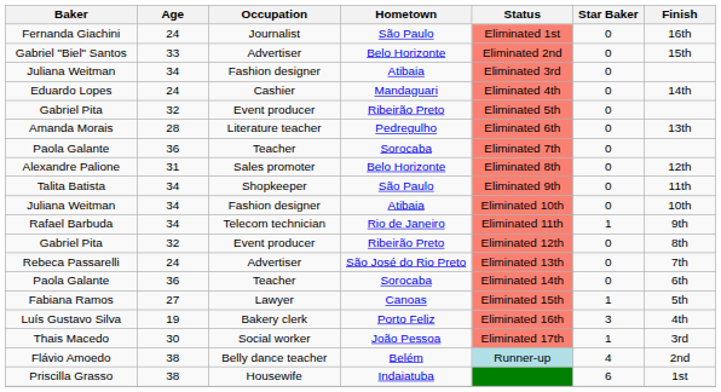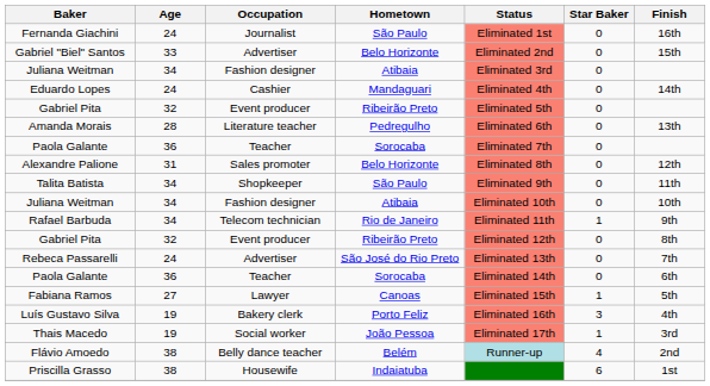 <table class="wikitable" style="text-align:center; font-size:100%; width: 75%">
 <tr>
 <th width="14.4%">Baker</th>
 <th width="07.8%">Age</th>
 <th width="14.4%">Occupation</th>
 <th width="14.4%">Hometown</th>
 <th width="11.0%">Status</th>
 <th width="07.8%">Star Baker</th>
 <th width="07.8%">Finish</th>
 </tr>
 <tr>
 <td>Fernanda Giachini</td>
 <td>24</td>
 <td>Journalist</td>
 <td><a href='#'>São Paulo</a></td>
 <td bgcolor=FA8072>Eliminated 1st</td>
 <td>0</td>
 <td>16th</td>
 </tr>
 <tr>
 <td>Gabriel "Biel" Santos</td>
 <td>33</td>
 <td>Advertiser</td>
 <td><a href='#'>Belo Horizonte</a></td>
 <td bgcolor=FA8072>Eliminated 2nd</td>
 <td>0</td>
 <td>15th</td>
 </tr>
 <tr>
 <td>Juliana Weitman</td>
 <td>34</td>
 <td>Fashion designer</td>
 <td><a href='#'>Atibaia</a></td>
 <td bgcolor=FA8072>Eliminated 3rd</td>
 <td>0</td>
 <td></td>
 </tr>
 <tr>
 <td>Eduardo Lopes</td>
 <td>24</td>
 <td>Cashier</td>
 <td><a href='#'>Mandaguari</a></td>
 <td bgcolor=FA8072>Eliminated 4th</td>
 <td>0</td>
 <td>14th</td>
 </tr>
 <tr>
 <td>Gabriel Pita</td>
 <td>32</td>
 <td>Event producer</td>
 <td><a href='#'>Ribeirão Preto</a></td>
 <td bgcolor=FA8072>Eliminated 5th</td>
 <td>0</td>
 <td></td>
 </tr>
 <tr>
 <td>Amanda Morais</td>
 <td>28</td>
 <td>Literature teacher</td>
 <td><a href='#'>Pedregulho</a></td>
 <td bgcolor=FA8072>Eliminated 6th</td>
 <td>0</td>
 <td>13th</td>
 </tr>
 <tr>
 <td>Paola Galante</td>
 <td>36</td>
 <td>Teacher</td>
 <td><a href='#'>Sorocaba</a></td>
 <td bgcolor=FA8072>Eliminated 7th</td>
 <td>0</td>
 <td></td>
 </tr>
 <tr>
 <td>Alexandre Palione</td>
 <td>31</td>
 <td>Sales promoter</td>
 <td><a href='#'>Belo Horizonte</a></td>
 <td bgcolor=FA8072>Eliminated 8th</td>
 <td>0</td>
 <td>12th</td>
 </tr>
 <tr>
 <td>Talita Batista</td>
 <td>34</td>
 <td>Shopkeeper</td>
 <td><a href='#'>São Paulo</a></td>
 <td bgcolor=FA8072>Eliminated 9th</td>
 <td>0</td>
 <td>11th</td>
 </tr>
 <tr>
 <td>Juliana Weitman</td>
 <td>34</td>
 <td>Fashion designer</td>
 <td><a href='#'>Atibaia</a></td>
 <td bgcolor=FA8072>Eliminated 10th</td>
 <td>0</td>
 <td>10th</td>
 </tr>
 <tr>
 <td>Rafael Barbuda</td>
 <td>34</td>
 <td>Telecom technician</td>
 <td><a href='#'>Rio de Janeiro</a></td>
 <td bgcolor=FA8072>Eliminated 11th</td>
 <td>1</td>
 <td>9th</td>
 </tr>
 <tr>
 <td>Gabriel Pita</td>
 <td>32</td>
 <td>Event producer</td>
 <td><a href='#'>Ribeirão Preto</a></td>
 <td bgcolor=FA8072>Eliminated 12th</td>
 <td>0</td>
 <td>8th</td>
 </tr>
 <tr>
 <td>Rebeca Passarelli</td>
 <td>24</td>
 <td>Advertiser</td>
 <td><a href='#'>São José do Rio Preto</a></td>
 <td bgcolor=FA8072>Eliminated 13th</td>
 <td>0</td>
 <td>7th</td>
 </tr>
 <tr>
 <td>Paola Galante</td>
 <td>36</td>
 <td>Teacher</td>
 <td><a href='#'>Sorocaba</a></td>
 <td bgcolor=FA8072>Eliminated 14th</td>
 <td>0</td>
 <td>6th</td>
 </tr>
 <tr>
 <td>Fabiana Ramos</td>
 <td>27</td>
 <td>Lawyer</td>
 <td><a href='#'>Canoas</a></td>
 <td bgcolor=FA8072>Eliminated 15th</td>
 <td>1</td>
 <td>5th</td>
 </tr>
 <tr>
 <td>Luís Gustavo Silva</td>
 <td>19</td>
 <td>Bakery clerk</td>
 <td><a href='#'>Porto Feliz</a></td>
 <td bgcolor=FA8072>Eliminated 16th</td>
 <td>3</td>
 <td>4th</td>
 </tr>
 <tr>
 <td>Thais Macedo</td>
-<td>30</td>
+<td>19</td>
 <td>Social worker</td>
 <td><a href='#'>João Pessoa</a></td>
 <td bgcolor=FA8072>Eliminated 17th</td>
 <td>1</td>
 <td>3rd</td>
 </tr>
 <tr>
 <td>Flávio Amoedo</td>
 <td>38</td>
 <td>Belly dance teacher</td>
 <td><a href='#'>Belém</a></td>
 <td bgcolor=B0E0E6>Runner-up</td>
 <td>4</td>
 <td>2nd</td>
 </tr>
 <tr>
 <td>Priscilla Grasso</td>
 <td>38</td>
 <td>Housewife</td>
 <td><a href='#'>Indaiatuba</a></td>
 <td bgcolor=008000></td>
 <td>6</td>
 <td>1st</td>
 </tr>
 <tr>
 </tr>
 </table>
